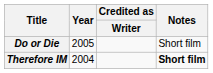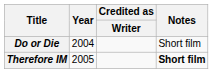 <table class="wikitable plainrowheaders sortable">
 <tr>
 <th rowspan="2" scope="col">Title</th>
 <th rowspan="2" scope="col">Year</th>
 <th colspan="1" scope="col">Credited as</th>
 <th rowspan="2" scope="col" class="unsortable">Notes</th>
 </tr>
 <tr>
 <th>Writer</th>
 </tr>
 <tr>
 <th scope=row><em>Do or Die</em></th>
-<td>2005</td>
+<td>2004</td>
 <td></td>
 <td>Short film</td>
 </tr>
 <tr>
 <th scope=row><em>Therefore IM</em></th>
-<td>2004</td>
+<td>2005</td>
 <td></td>
 <td><strong>Short film</strong></td>
 </tr>
 </table>
